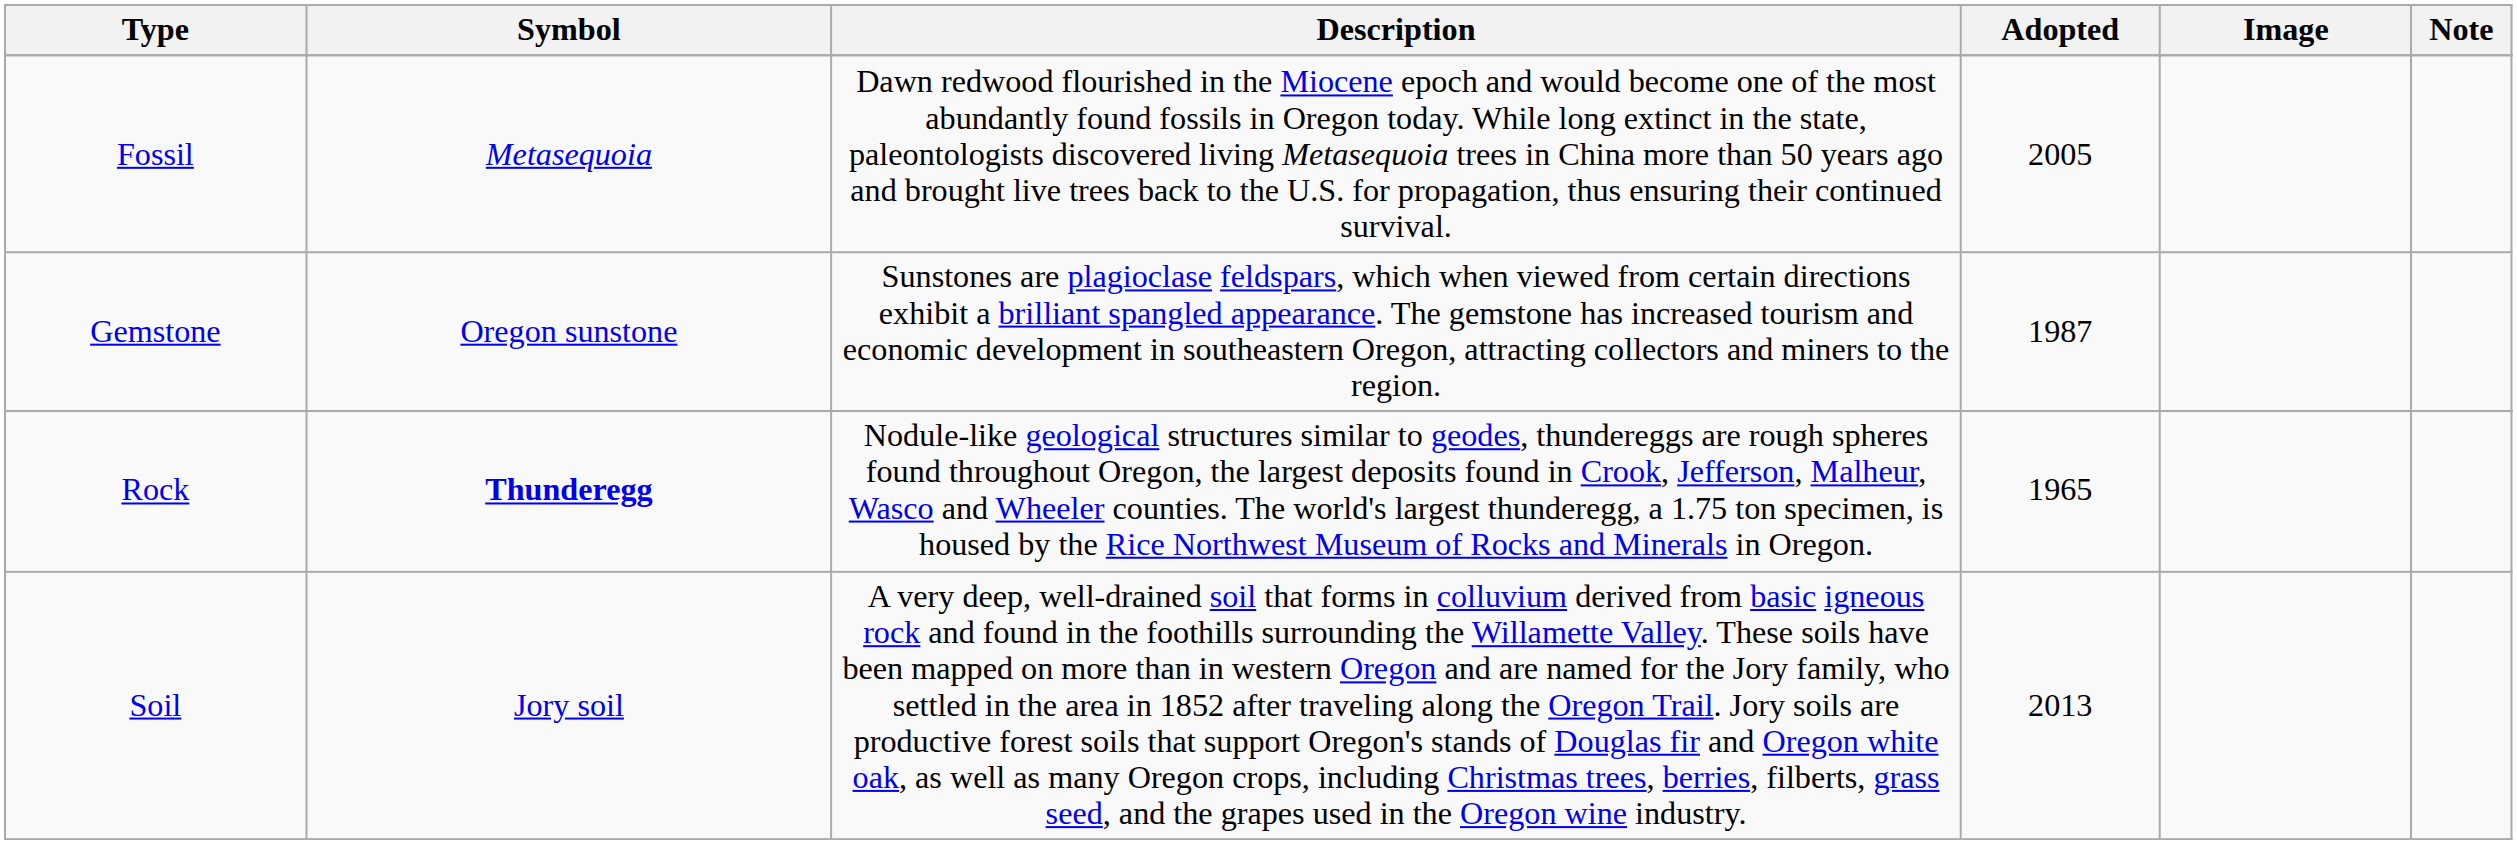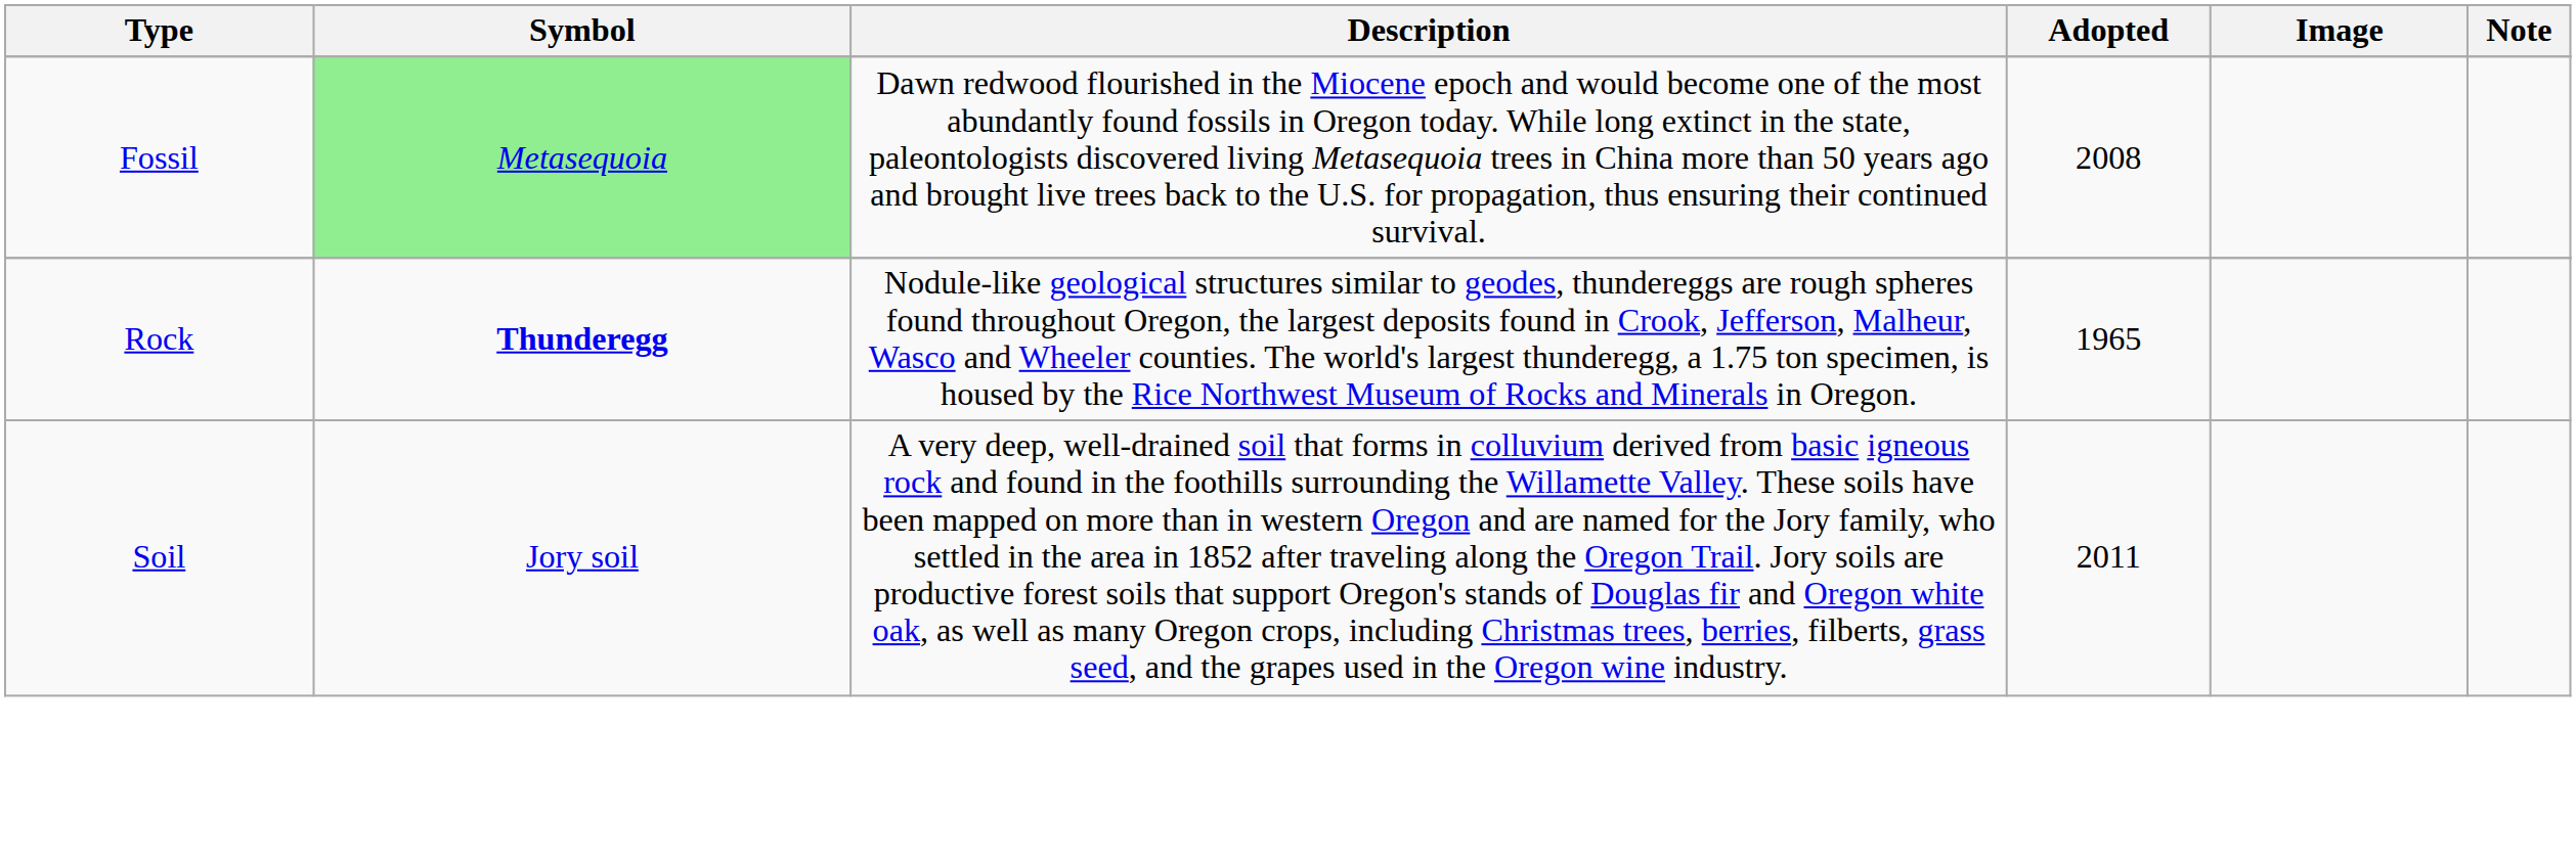 <table class="wikitable sortable" style="text-align:center;">
 <tr>
 <th width=12%>Type</th>
 <th width=21%>Symbol</th>
 <th width=45% class=unsortable>Description</th>
 <th width=8%>Adopted</th>
 <th width=10% class=unsortable>Image</th>
 <th width=4%  class=unsortable>Note</th>
 </tr>
 <tr>
 </tr>
 <tr>
 <td><a href='#'>Fossil</a></td>
-<td><em><a href='#'>Metasequoia</a></em></td>
+<td style="background: lightgreen;"><em><a href='#'>Metasequoia</a></em></td>
 <td>Dawn redwood flourished in the <a href='#'>Miocene</a> epoch and would become one of the most abundantly found fossils in Oregon today. While long extinct in the state, paleontologists discovered living  <em>Metasequoia</em> trees in China more than 50 years ago and brought live trees back to the U.S. for propagation, thus ensuring their continued survival.</td>
-<td>2005</td>
+<td>2008</td>
 <td></td>
 <td><br></td>
-</tr>
-<tr>
-<td><a href='#'>Gemstone</a></td>
-<td><a href='#'>Oregon sunstone</a></td>
-<td>Sunstones are <a href='#'>plagioclase</a> <a href='#'>feldspars</a>, which when viewed from certain directions exhibit a <a href='#'>brilliant spangled appearance</a>. The gemstone has increased tourism and economic development in southeastern Oregon, attracting collectors and miners to the region.</td>
-<td>1987</td>
-<td></td>
-<td></td>
 </tr>
 <tr>
 </tr>
 <tr>
 <td><a href='#'>Rock</a></td>
 <td><strong><a href='#'>Thunderegg</a></strong></td>
 <td>Nodule-like <a href='#'>geological</a> structures similar to <a href='#'>geodes</a>, thundereggs are rough spheres found throughout Oregon, the largest deposits found in <a href='#'>Crook</a>, <a href='#'>Jefferson</a>, <a href='#'>Malheur</a>, <a href='#'>Wasco</a> and <a href='#'>Wheeler</a> counties. The world's largest thunderegg, a 1.75 ton specimen, is housed by the <a href='#'>Rice Northwest Museum of Rocks and Minerals</a> in Oregon.</td>
 <td>1965</td>
 <td></td>
 <td></td>
 </tr>
 <tr>
 <td><a href='#'>Soil</a></td>
 <td><a href='#'>Jory soil</a></td>
 <td>A very deep, well-drained <a href='#'>soil</a> that forms in <a href='#'>colluvium</a> derived from <a href='#'>basic</a> <a href='#'>igneous rock</a> and found in the foothills surrounding the <a href='#'>Willamette Valley</a>. These soils have been mapped on more than  in western <a href='#'>Oregon</a> and are named for the Jory family, who settled in the area in 1852 after traveling along the <a href='#'>Oregon Trail</a>. Jory soils are productive forest soils that support Oregon's stands of <a href='#'>Douglas fir</a> and <a href='#'>Oregon white oak</a>, as well as many Oregon crops, including <a href='#'>Christmas trees</a>, <a href='#'>berries</a>, filberts, <a href='#'>grass seed</a>, and the grapes used in the <a href='#'>Oregon wine</a> industry.</td>
-<td>2013</td>
+<td>2011</td>
 <td></td>
 <td><br></td>
 </tr>
 </table>
